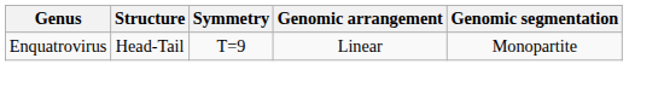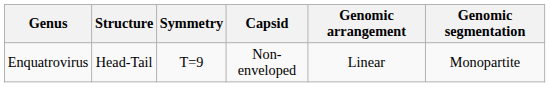 <table class="wikitable sortable" style="text-align:center">
 <tr>
 <th>Genus</th>
 <th>Structure</th>
 <th>Symmetry</th>
+<th>Capsid</th>
 <th>Genomic arrangement</th>
 <th>Genomic segmentation</th>
 </tr>
 <tr>
 <td>Enquatrovirus</td>
 <td>Head-Tail</td>
 <td>T=9</td>
+<td>Non-enveloped</td>
 <td>Linear</td>
 <td>Monopartite</td>
 </tr>
 </table>
